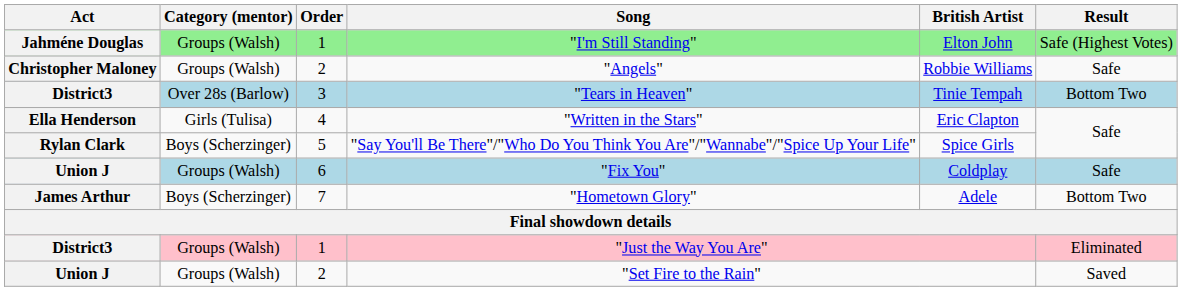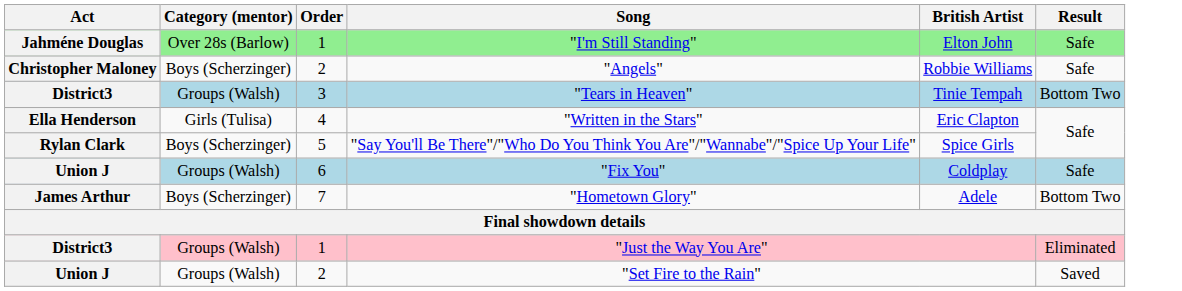 <table class="wikitable plainrowheaders" style="text-align:center;">
 <tr>
 <th scope="col">Act</th>
 <th scope="col">Category (mentor)</th>
 <th scope="col">Order</th>
 <th scope="col">Song</th>
 <th>British Artist</th>
 <th scope="col">Result</th>
 </tr>
 <tr style="background:lightgreen;">
 <th scope="row">Jahméne Douglas</th>
-<td>Groups (Walsh)</td>
+<td>Over 28s (Barlow)</td>
 <td>1</td>
 <td>"<a href='#'>I'm Still Standing</a>"</td>
 <td><a href='#'>Elton John</a></td>
-<td>Safe (Highest Votes)</td>
+<td>Safe</td>
 </tr>
 <tr>
 <th scope="row">Christopher Maloney</th>
-<td>Groups (Walsh)</td>
+<td>Boys (Scherzinger)</td>
 <td>2</td>
 <td>"<a href='#'>Angels</a>"</td>
 <td><a href='#'>Robbie Williams</a></td>
 <td>Safe</td>
 </tr>
 <tr style="background:lightblue;">
 <th scope="row">District3</th>
-<td>Over 28s (Barlow)</td>
+<td>Groups (Walsh)</td>
 <td>3</td>
 <td>"<a href='#'>Tears in Heaven</a>"</td>
 <td><a href='#'>Tinie Tempah</a></td>
 <td>Bottom Two</td>
 </tr>
 <tr>
 <th scope="row">Ella Henderson</th>
 <td>Girls (Tulisa)</td>
 <td>4</td>
 <td>"<a href='#'>Written in the Stars</a>"</td>
 <td><a href='#'>Eric Clapton</a></td>
 <td rowspan=2>Safe</td>
 </tr>
 <tr>
 <th scope="row">Rylan Clark</th>
 <td>Boys (Scherzinger)</td>
 <td>5</td>
 <td>"<a href='#'>Say You'll Be There</a>"/"<a href='#'>Who Do You Think You Are</a>"/"<a href='#'>Wannabe</a>"/"<a href='#'>Spice Up Your Life</a>"</td>
 <td><a href='#'>Spice Girls</a></td>
 </tr>
 <tr style="background:lightblue;">
 <th scope="row">Union J</th>
 <td>Groups (Walsh)</td>
 <td>6</td>
 <td>"<a href='#'>Fix You</a>"</td>
 <td><a href='#'>Coldplay</a></td>
 <td>Safe</td>
 </tr>
 <tr>
 <th scope="row">James Arthur</th>
 <td>Boys (Scherzinger)</td>
 <td>7</td>
 <td>"<a href='#'>Hometown Glory</a>"</td>
 <td><a href='#'>Adele</a></td>
 <td>Bottom Two</td>
 </tr>
 <tr>
 <th colspan="6">Final showdown details</th>
 </tr>
 <tr style="background:pink;">
 <th scope="row">District3</th>
 <td>Groups (Walsh)</td>
 <td>1</td>
 <td colspan="2">"<a href='#'>Just the Way You Are</a>"</td>
 <td>Eliminated</td>
 </tr>
 <tr>
 <th scope="row">Union J</th>
 <td>Groups (Walsh)</td>
 <td>2</td>
 <td colspan="2">"<a href='#'>Set Fire to the Rain</a>"</td>
 <td>Saved</td>
 </tr>
 </table>
